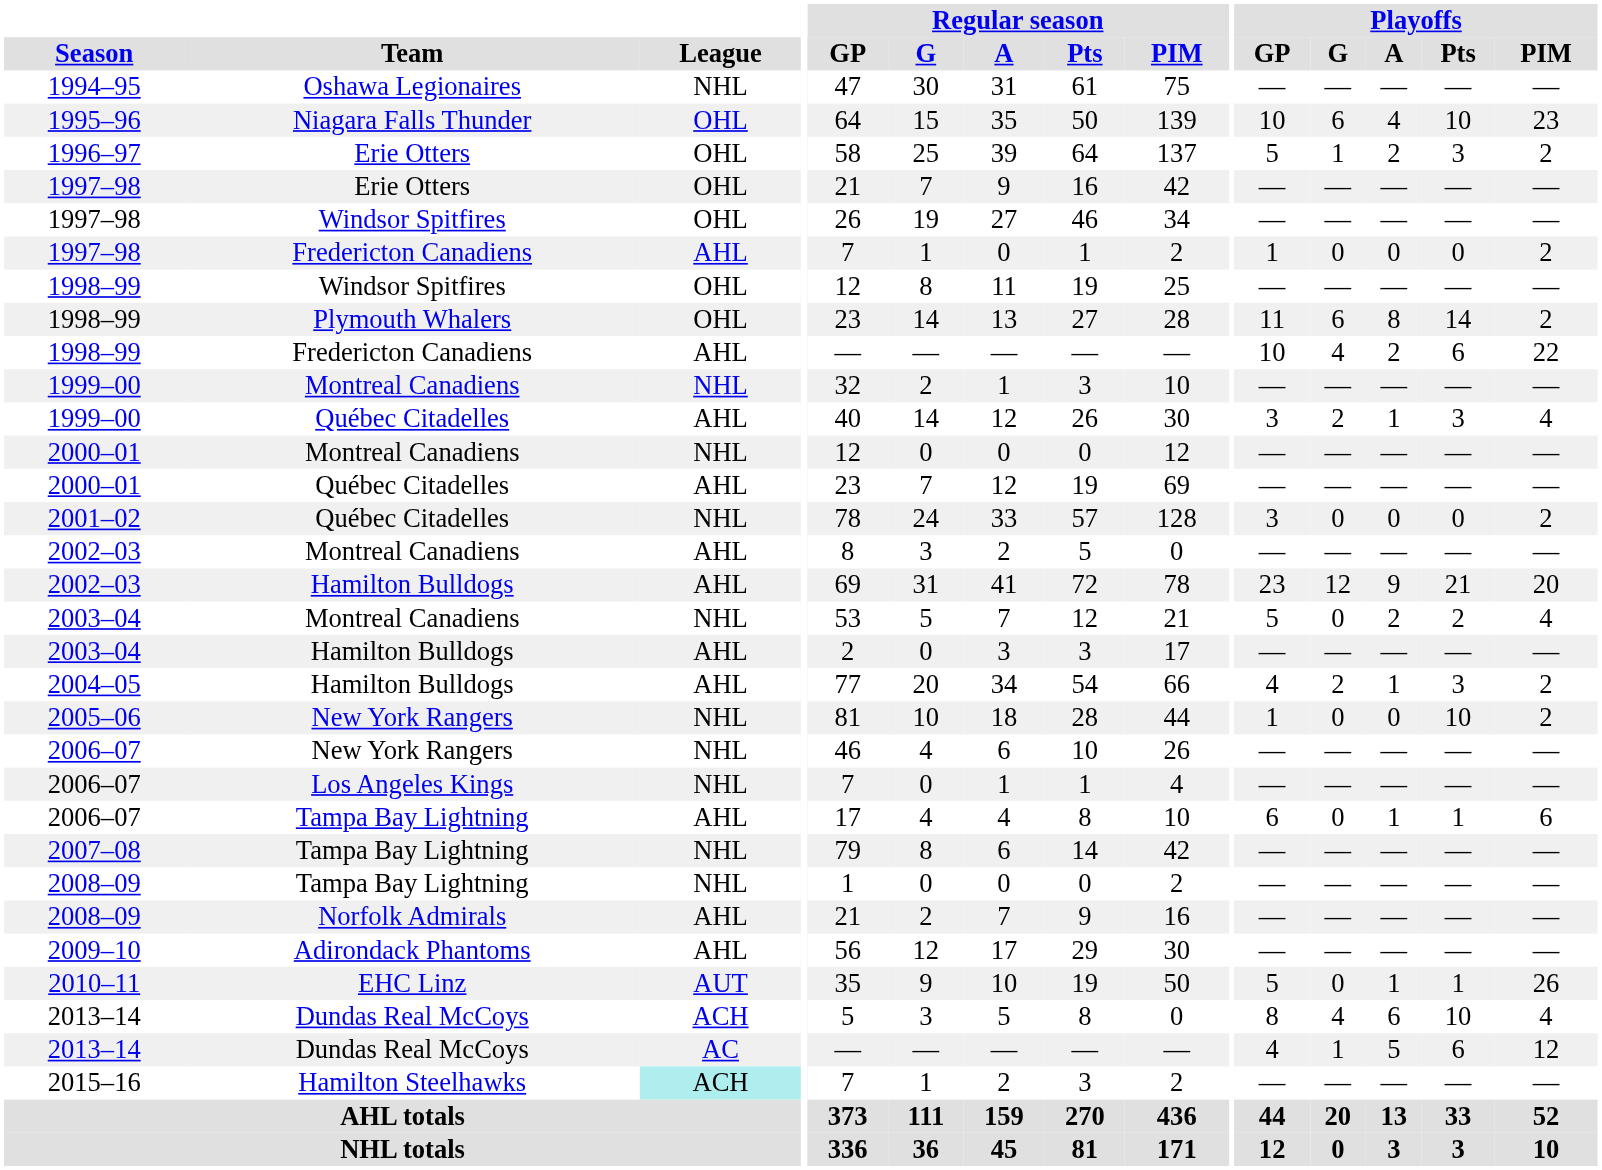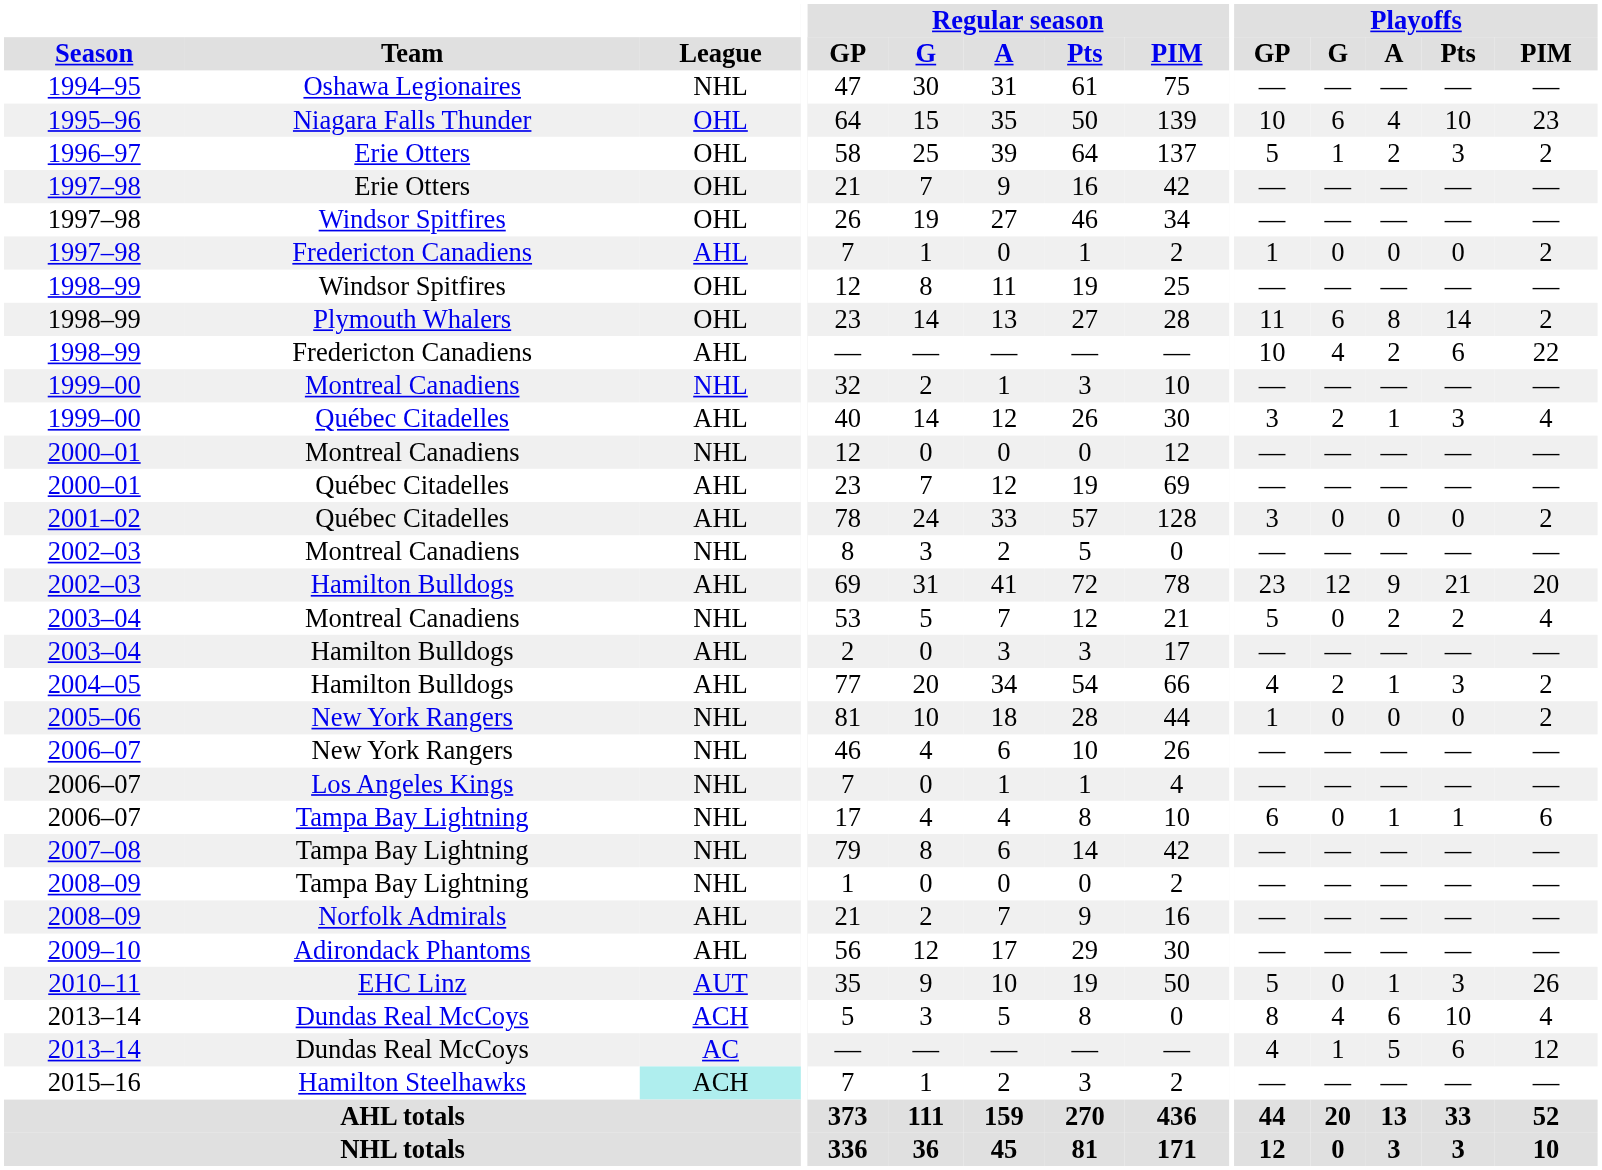 <table border="0" cellpadding="1" cellspacing="0" style="text-align:center; width:60em">
 <tr bgcolor="#e0e0e0">
 <th colspan="3" bgcolor="#ffffff"></th>
 <th rowspan="99" bgcolor="#ffffff"></th>
 <th colspan="5"><a href='#'>Regular season</a></th>
 <th rowspan="99" bgcolor="#ffffff"></th>
 <th colspan="5"><a href='#'>Playoffs</a></th>
 </tr>
 <tr bgcolor="#e0e0e0">
 <th><a href='#'>Season</a></th>
 <th>Team</th>
 <th>League</th>
 <th>GP</th>
 <th><a href='#'>G</a></th>
 <th><a href='#'>A</a></th>
 <th><a href='#'>Pts</a></th>
 <th><a href='#'>PIM</a></th>
 <th>GP</th>
 <th>G</th>
 <th>A</th>
 <th>Pts</th>
 <th>PIM</th>
 </tr>
 <tr>
 <td><a href='#'>1994–95</a></td>
 <td><a href='#'>Oshawa Legionaires</a></td>
 <td>NHL</td>
 <td>47</td>
 <td>30</td>
 <td>31</td>
 <td>61</td>
 <td>75</td>
 <td>—</td>
 <td>—</td>
 <td>—</td>
 <td>—</td>
 <td>—</td>
 </tr>
 <tr bgcolor="#f0f0f0">
 <td><a href='#'>1995–96</a></td>
 <td><a href='#'>Niagara Falls Thunder</a></td>
 <td><a href='#'>OHL</a></td>
 <td>64</td>
 <td>15</td>
 <td>35</td>
 <td>50</td>
 <td>139</td>
 <td>10</td>
 <td>6</td>
 <td>4</td>
 <td>10</td>
 <td>23</td>
 </tr>
 <tr>
 <td><a href='#'>1996–97</a></td>
 <td><a href='#'>Erie Otters</a></td>
 <td>OHL</td>
 <td>58</td>
 <td>25</td>
 <td>39</td>
 <td>64</td>
 <td>137</td>
 <td>5</td>
 <td>1</td>
 <td>2</td>
 <td>3</td>
 <td>2</td>
 </tr>
 <tr bgcolor="#f0f0f0">
 <td><a href='#'>1997–98</a></td>
 <td>Erie Otters</td>
 <td>OHL</td>
 <td>21</td>
 <td>7</td>
 <td>9</td>
 <td>16</td>
 <td>42</td>
 <td>—</td>
 <td>—</td>
 <td>—</td>
 <td>—</td>
 <td>—</td>
 </tr>
 <tr>
 <td>1997–98</td>
 <td><a href='#'>Windsor Spitfires</a></td>
 <td>OHL</td>
 <td>26</td>
 <td>19</td>
 <td>27</td>
 <td>46</td>
 <td>34</td>
 <td>—</td>
 <td>—</td>
 <td>—</td>
 <td>—</td>
 <td>—</td>
 </tr>
 <tr bgcolor="#f0f0f0">
 <td><a href='#'>1997–98</a></td>
 <td><a href='#'>Fredericton Canadiens</a></td>
 <td><a href='#'>AHL</a></td>
 <td>7</td>
 <td>1</td>
 <td>0</td>
 <td>1</td>
 <td>2</td>
 <td>1</td>
 <td>0</td>
 <td>0</td>
 <td>0</td>
 <td>2</td>
 </tr>
 <tr>
 <td><a href='#'>1998–99</a></td>
 <td>Windsor Spitfires</td>
 <td>OHL</td>
 <td>12</td>
 <td>8</td>
 <td>11</td>
 <td>19</td>
 <td>25</td>
 <td>—</td>
 <td>—</td>
 <td>—</td>
 <td>—</td>
 <td>—</td>
 </tr>
 <tr bgcolor="#f0f0f0">
 <td>1998–99</td>
 <td><a href='#'>Plymouth Whalers</a></td>
 <td>OHL</td>
 <td>23</td>
 <td>14</td>
 <td>13</td>
 <td>27</td>
 <td>28</td>
 <td>11</td>
 <td>6</td>
 <td>8</td>
 <td>14</td>
 <td>2</td>
 </tr>
 <tr>
 <td><a href='#'>1998–99</a></td>
 <td>Fredericton Canadiens</td>
 <td>AHL</td>
 <td>—</td>
 <td>—</td>
 <td>—</td>
 <td>—</td>
 <td>—</td>
 <td>10</td>
 <td>4</td>
 <td>2</td>
 <td>6</td>
 <td>22</td>
 </tr>
 <tr bgcolor="#f0f0f0">
 <td><a href='#'>1999–00</a></td>
 <td><a href='#'>Montreal Canadiens</a></td>
 <td><a href='#'>NHL</a></td>
 <td>32</td>
 <td>2</td>
 <td>1</td>
 <td>3</td>
 <td>10</td>
 <td>—</td>
 <td>—</td>
 <td>—</td>
 <td>—</td>
 <td>—</td>
 </tr>
 <tr>
 <td><a href='#'>1999–00</a></td>
 <td><a href='#'>Québec Citadelles</a></td>
 <td>AHL</td>
 <td>40</td>
 <td>14</td>
 <td>12</td>
 <td>26</td>
 <td>30</td>
 <td>3</td>
 <td>2</td>
 <td>1</td>
 <td>3</td>
 <td>4</td>
 </tr>
 <tr bgcolor="#f0f0f0">
 <td><a href='#'>2000–01</a></td>
 <td>Montreal Canadiens</td>
 <td>NHL</td>
 <td>12</td>
 <td>0</td>
 <td>0</td>
 <td>0</td>
 <td>12</td>
 <td>—</td>
 <td>—</td>
 <td>—</td>
 <td>—</td>
 <td>—</td>
 </tr>
 <tr>
 <td><a href='#'>2000–01</a></td>
 <td>Québec Citadelles</td>
 <td>AHL</td>
 <td>23</td>
 <td>7</td>
 <td>12</td>
 <td>19</td>
 <td>69</td>
 <td>—</td>
 <td>—</td>
 <td>—</td>
 <td>—</td>
 <td>—</td>
 </tr>
 <tr bgcolor="#f0f0f0">
 <td><a href='#'>2001–02</a></td>
 <td>Québec Citadelles</td>
-<td>NHL</td>
+<td>AHL</td>
 <td>78</td>
 <td>24</td>
 <td>33</td>
 <td>57</td>
 <td>128</td>
 <td>3</td>
 <td>0</td>
 <td>0</td>
 <td>0</td>
 <td>2</td>
 </tr>
 <tr>
 <td><a href='#'>2002–03</a></td>
 <td>Montreal Canadiens</td>
-<td>AHL</td>
+<td>NHL</td>
 <td>8</td>
 <td>3</td>
 <td>2</td>
 <td>5</td>
 <td>0</td>
 <td>—</td>
 <td>—</td>
 <td>—</td>
 <td>—</td>
 <td>—</td>
 </tr>
 <tr bgcolor="#f0f0f0">
 <td><a href='#'>2002–03</a></td>
 <td><a href='#'>Hamilton Bulldogs</a></td>
 <td>AHL</td>
 <td>69</td>
 <td>31</td>
 <td>41</td>
 <td>72</td>
 <td>78</td>
 <td>23</td>
 <td>12</td>
 <td>9</td>
 <td>21</td>
 <td>20</td>
 </tr>
 <tr>
 <td><a href='#'>2003–04</a></td>
 <td>Montreal Canadiens</td>
 <td>NHL</td>
 <td>53</td>
 <td>5</td>
 <td>7</td>
 <td>12</td>
 <td>21</td>
 <td>5</td>
 <td>0</td>
 <td>2</td>
 <td>2</td>
 <td>4</td>
 </tr>
 <tr bgcolor="#f0f0f0">
 <td><a href='#'>2003–04</a></td>
 <td>Hamilton Bulldogs</td>
 <td>AHL</td>
 <td>2</td>
 <td>0</td>
 <td>3</td>
 <td>3</td>
 <td>17</td>
 <td>—</td>
 <td>—</td>
 <td>—</td>
 <td>—</td>
 <td>—</td>
 </tr>
 <tr>
 <td><a href='#'>2004–05</a></td>
 <td>Hamilton Bulldogs</td>
 <td>AHL</td>
 <td>77</td>
 <td>20</td>
 <td>34</td>
 <td>54</td>
 <td>66</td>
 <td>4</td>
 <td>2</td>
 <td>1</td>
 <td>3</td>
 <td>2</td>
 </tr>
 <tr bgcolor="#f0f0f0">
 <td><a href='#'>2005–06</a></td>
 <td><a href='#'>New York Rangers</a></td>
 <td>NHL</td>
 <td>81</td>
 <td>10</td>
 <td>18</td>
 <td>28</td>
 <td>44</td>
 <td>1</td>
 <td>0</td>
 <td>0</td>
-<td>10</td>
+<td>0</td>
 <td>2</td>
 </tr>
 <tr>
 <td><a href='#'>2006–07</a></td>
 <td>New York Rangers</td>
 <td>NHL</td>
 <td>46</td>
 <td>4</td>
 <td>6</td>
 <td>10</td>
 <td>26</td>
 <td>—</td>
 <td>—</td>
 <td>—</td>
 <td>—</td>
 <td>—</td>
 </tr>
 <tr bgcolor="#f0f0f0">
 <td>2006–07</td>
 <td><a href='#'>Los Angeles Kings</a></td>
 <td>NHL</td>
 <td>7</td>
 <td>0</td>
 <td>1</td>
 <td>1</td>
 <td>4</td>
 <td>—</td>
 <td>—</td>
 <td>—</td>
 <td>—</td>
 <td>—</td>
 </tr>
 <tr>
 <td>2006–07</td>
 <td><a href='#'>Tampa Bay Lightning</a></td>
-<td>AHL</td>
+<td>NHL</td>
 <td>17</td>
 <td>4</td>
 <td>4</td>
 <td>8</td>
 <td>10</td>
 <td>6</td>
 <td>0</td>
 <td>1</td>
 <td>1</td>
 <td>6</td>
 </tr>
 <tr bgcolor="#f0f0f0">
 <td><a href='#'>2007–08</a></td>
 <td>Tampa Bay Lightning</td>
 <td>NHL</td>
 <td>79</td>
 <td>8</td>
 <td>6</td>
 <td>14</td>
 <td>42</td>
 <td>—</td>
 <td>—</td>
 <td>—</td>
 <td>—</td>
 <td>—</td>
 </tr>
 <tr>
 <td><a href='#'>2008–09</a></td>
 <td>Tampa Bay Lightning</td>
 <td>NHL</td>
 <td>1</td>
 <td>0</td>
 <td>0</td>
 <td>0</td>
 <td>2</td>
 <td>—</td>
 <td>—</td>
 <td>—</td>
 <td>—</td>
 <td>—</td>
 </tr>
 <tr bgcolor="#f0f0f0">
 <td><a href='#'>2008–09</a></td>
 <td><a href='#'>Norfolk Admirals</a></td>
 <td>AHL</td>
 <td>21</td>
 <td>2</td>
 <td>7</td>
 <td>9</td>
 <td>16</td>
 <td>—</td>
 <td>—</td>
 <td>—</td>
 <td>—</td>
 <td>—</td>
 </tr>
 <tr>
 <td><a href='#'>2009–10</a></td>
 <td><a href='#'>Adirondack Phantoms</a></td>
 <td>AHL</td>
 <td>56</td>
 <td>12</td>
 <td>17</td>
 <td>29</td>
 <td>30</td>
 <td>—</td>
 <td>—</td>
 <td>—</td>
 <td>—</td>
 <td>—</td>
 </tr>
 <tr bgcolor="#f0f0f0">
 <td><a href='#'>2010–11</a></td>
 <td><a href='#'>EHC Linz</a></td>
 <td><a href='#'>AUT</a></td>
 <td>35</td>
 <td>9</td>
 <td>10</td>
 <td>19</td>
 <td>50</td>
 <td>5</td>
 <td>0</td>
 <td>1</td>
-<td>1</td>
+<td>3</td>
 <td>26</td>
 </tr>
 <tr>
 <td>2013–14</td>
 <td><a href='#'>Dundas Real McCoys</a></td>
 <td><a href='#'>ACH</a></td>
 <td>5</td>
 <td>3</td>
 <td>5</td>
 <td>8</td>
 <td>0</td>
 <td>8</td>
 <td>4</td>
 <td>6</td>
 <td>10</td>
 <td>4</td>
 </tr>
 <tr bgcolor="#f0f0f0">
 <td><a href='#'>2013–14</a></td>
 <td>Dundas Real McCoys</td>
 <td><a href='#'>AC</a></td>
 <td>—</td>
 <td>—</td>
 <td>—</td>
 <td>—</td>
 <td>—</td>
 <td>4</td>
 <td>1</td>
 <td>5</td>
 <td>6</td>
 <td>12</td>
 </tr>
 <tr>
 <td>2015–16</td>
 <td><a href='#'>Hamilton Steelhawks</a></td>
 <td style="background: paleturquoise;">ACH</td>
 <td>7</td>
 <td>1</td>
 <td>2</td>
 <td>3</td>
 <td>2</td>
 <td>—</td>
 <td>—</td>
 <td>—</td>
 <td>—</td>
 <td>—</td>
 </tr>
 <tr style="background:#e0e0e0;">
 <th colspan="3">AHL totals</th>
 <th>373</th>
 <th>111</th>
 <th>159</th>
 <th>270</th>
 <th>436</th>
 <th>44</th>
 <th>20</th>
 <th>13</th>
 <th>33</th>
 <th>52</th>
 </tr>
 <tr style="background:#e0e0e0;">
 <th colspan="3">NHL totals</th>
 <th>336</th>
 <th>36</th>
 <th>45</th>
 <th>81</th>
 <th>171</th>
 <th>12</th>
 <th>0</th>
 <th>3</th>
 <th>3</th>
 <th>10</th>
 </tr>
 </table>
